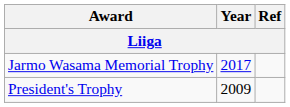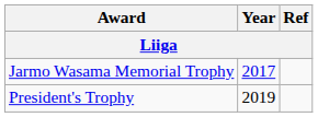 <table class="wikitable">
 <tr>
 <th>Award</th>
 <th>Year</th>
 <th>Ref</th>
 </tr>
 <tr>
 <th colspan="3"><a href='#'>Liiga</a></th>
 </tr>
 <tr>
 <td><a href='#'>Jarmo Wasama Memorial Trophy</a></td>
 <td><a href='#'>2017</a></td>
 <td></td>
 </tr>
 <tr>
 <td><a href='#'>President's Trophy</a></td>
-<td>2009</td>
+<td>2019</td>
 <td></td>
 </tr>
 </table>
